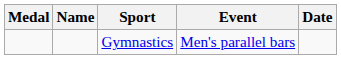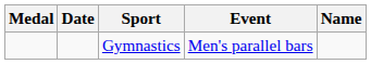 <table class="wikitable" style="font-size: 95%;">
 <tr>
 <th>Medal</th>
-<th>Name</th>
+<th>Date</th>
 <th>Sport</th>
 <th>Event</th>
-<th>Date</th>
+<th>Name</th>
 </tr>
 <tr>
 <td></td>
 <td></td>
 <td><a href='#'>Gymnastics</a></td>
 <td><a href='#'>Men's parallel bars</a></td>
 <td></td>
 </tr>
 </table>
